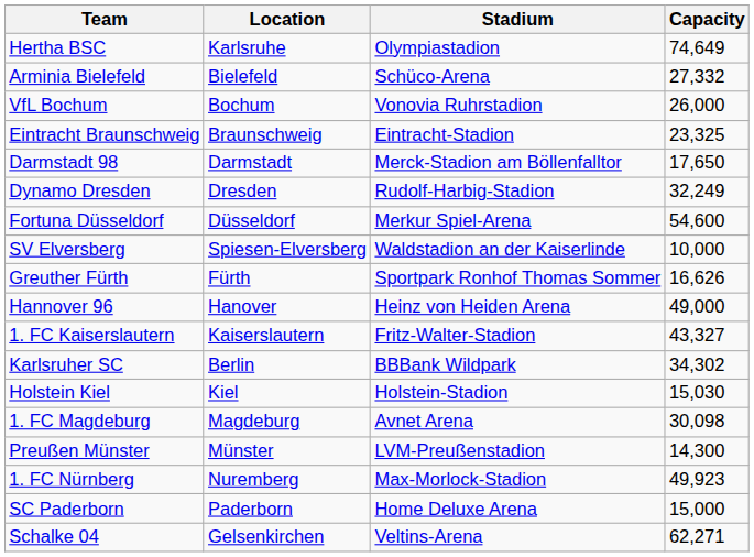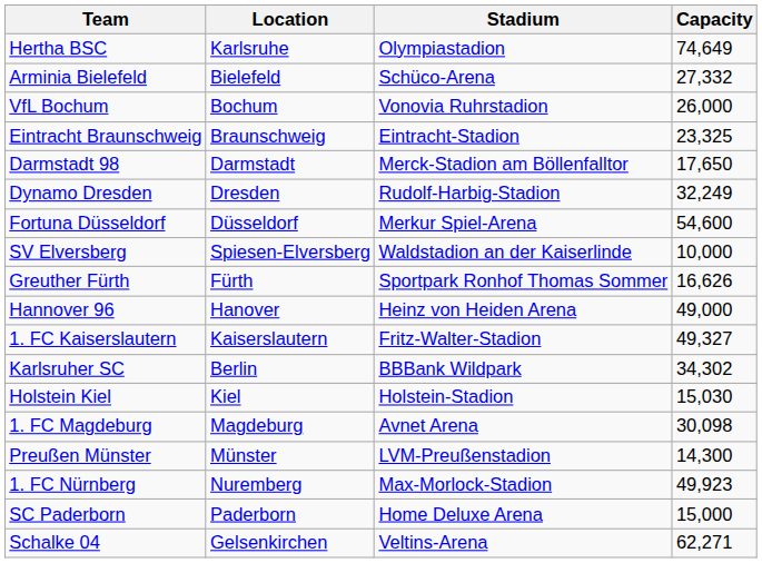 <table class="wikitable sortable" style="text-align:left;">
 <tr>
 <th>Team</th>
 <th>Location</th>
 <th>Stadium</th>
 <th>Capacity</th>
 </tr>
 <tr>
 <td data-sort-value="Berlin"><a href='#'>Hertha BSC</a></td>
 <td><a href='#'>Karlsruhe</a></td>
 <td><a href='#'>Olympiastadion</a></td>
 <td>74,649</td>
 </tr>
 <tr>
 <td data-sort-value="Bielefeld"><a href='#'>Arminia Bielefeld</a></td>
 <td><a href='#'>Bielefeld</a></td>
 <td><a href='#'>Schüco-Arena</a></td>
 <td>27,332</td>
 </tr>
 <tr>
 <td data-sort-value="Bochum"><a href='#'>VfL Bochum</a></td>
 <td><a href='#'>Bochum</a></td>
 <td><a href='#'>Vonovia Ruhrstadion</a></td>
 <td>26,000</td>
 </tr>
 <tr>
 <td data-sort-value="Braunschweig"><a href='#'>Eintracht Braunschweig</a></td>
 <td><a href='#'>Braunschweig</a></td>
 <td><a href='#'>Eintracht-Stadion</a></td>
 <td>23,325</td>
 </tr>
 <tr>
 <td data-sort-value="Darmstadt"><a href='#'>Darmstadt 98</a></td>
 <td><a href='#'>Darmstadt</a></td>
 <td><a href='#'>Merck-Stadion am Böllenfalltor</a></td>
 <td>17,650</td>
 </tr>
 <tr>
 <td data-sort-value="Dresden"><a href='#'>Dynamo Dresden</a></td>
 <td><a href='#'>Dresden</a></td>
 <td><a href='#'>Rudolf-Harbig-Stadion</a></td>
 <td>32,249</td>
 </tr>
 <tr>
 <td data-sort-value="Düsseldorf"><a href='#'>Fortuna Düsseldorf</a></td>
 <td><a href='#'>Düsseldorf</a></td>
 <td><a href='#'>Merkur Spiel-Arena</a></td>
 <td>54,600</td>
 </tr>
 <tr>
 <td data-sort-value="Elversberg"><a href='#'>SV Elversberg</a></td>
 <td><a href='#'>Spiesen-Elversberg</a></td>
 <td><a href='#'>Waldstadion an der Kaiserlinde</a></td>
 <td>10,000</td>
 </tr>
 <tr>
 <td data-sort-value="Furth"><a href='#'>Greuther Fürth</a></td>
 <td><a href='#'>Fürth</a></td>
 <td><a href='#'>Sportpark Ronhof Thomas Sommer</a></td>
 <td>16,626</td>
 </tr>
 <tr>
 <td data-sort-value="Hannover"><a href='#'>Hannover 96</a></td>
 <td><a href='#'>Hanover</a></td>
 <td><a href='#'>Heinz von Heiden Arena</a></td>
 <td>49,000</td>
 </tr>
 <tr>
 <td data-sort-value="Kaiserslautern"><a href='#'>1. FC Kaiserslautern</a></td>
 <td><a href='#'>Kaiserslautern</a></td>
 <td><a href='#'>Fritz-Walter-Stadion</a></td>
-<td>43,327</td>
+<td>49,327</td>
 </tr>
 <tr>
 <td data-sort-value="Karlsruhe"><a href='#'>Karlsruher SC</a></td>
 <td><a href='#'>Berlin</a></td>
 <td><a href='#'>BBBank Wildpark</a></td>
 <td>34,302</td>
 </tr>
 <tr>
 <td data-sort-value="Kiel"><a href='#'>Holstein Kiel</a></td>
 <td><a href='#'>Kiel</a></td>
 <td><a href='#'>Holstein-Stadion</a></td>
 <td>15,030</td>
 </tr>
 <tr>
 <td data-sort-value="Magdeburg"><a href='#'>1. FC Magdeburg</a></td>
 <td><a href='#'>Magdeburg</a></td>
 <td><a href='#'>Avnet Arena</a></td>
 <td>30,098</td>
 </tr>
 <tr>
 <td data-sort-value="Munster"><a href='#'>Preußen Münster</a></td>
 <td><a href='#'>Münster</a></td>
 <td><a href='#'>LVM-Preußenstadion</a></td>
 <td>14,300</td>
 </tr>
 <tr>
 <td data-sort-value="Nurnberg"><a href='#'>1. FC Nürnberg</a></td>
 <td><a href='#'>Nuremberg</a></td>
 <td><a href='#'>Max-Morlock-Stadion</a></td>
 <td>49,923</td>
 </tr>
 <tr>
 <td data-sort-value="Paderborn"><a href='#'>SC Paderborn</a></td>
 <td><a href='#'>Paderborn</a></td>
 <td><a href='#'>Home Deluxe Arena</a></td>
 <td>15,000</td>
 </tr>
 <tr>
 <td data-sort-value="Schalke"><a href='#'>Schalke 04</a></td>
 <td><a href='#'>Gelsenkirchen</a></td>
 <td><a href='#'>Veltins-Arena</a></td>
 <td>62,271</td>
 </tr>
 </table>
